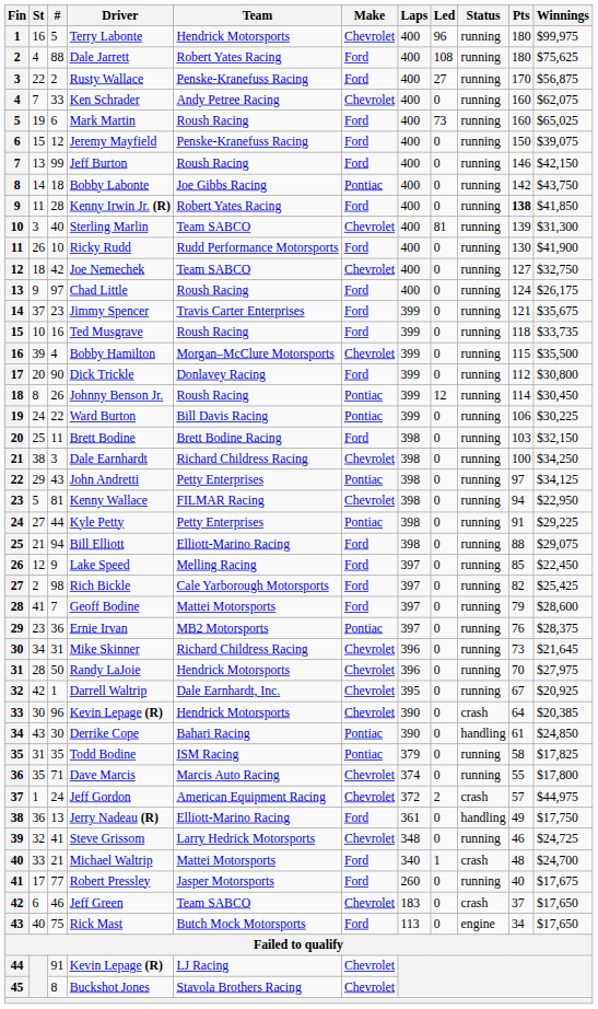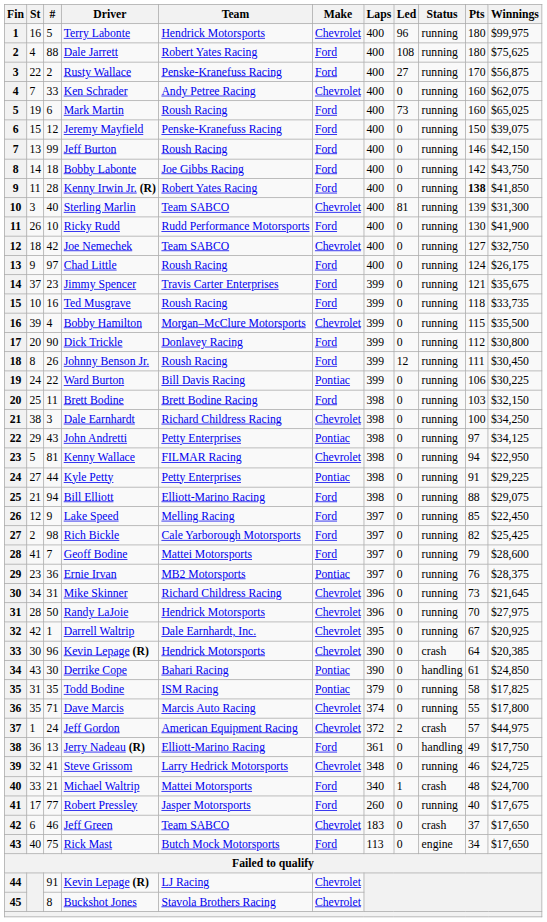 <table class="wikitable" style="font-size:95%">
 <tr>
 <th>Fin</th>
 <th>St</th>
 <th>#</th>
 <th>Driver</th>
 <th>Team</th>
 <th>Make</th>
 <th>Laps</th>
 <th>Led</th>
 <th>Status</th>
 <th>Pts</th>
 <th>Winnings</th>
 </tr>
 <tr>
 <th>1</th>
 <td>16</td>
 <td>5</td>
 <td><a href='#'>Terry Labonte</a></td>
 <td><a href='#'>Hendrick Motorsports</a></td>
 <td><a href='#'>Chevrolet</a></td>
 <td>400</td>
 <td>96</td>
 <td>running</td>
 <td>180</td>
 <td>$99,975</td>
 </tr>
 <tr>
 <th>2</th>
 <td>4</td>
 <td>88</td>
 <td><a href='#'>Dale Jarrett</a></td>
 <td><a href='#'>Robert Yates Racing</a></td>
 <td><a href='#'>Ford</a></td>
 <td>400</td>
 <td>108</td>
 <td>running</td>
 <td>180</td>
 <td>$75,625</td>
 </tr>
 <tr>
 <th>3</th>
 <td>22</td>
 <td>2</td>
 <td><a href='#'>Rusty Wallace</a></td>
 <td><a href='#'>Penske-Kranefuss Racing</a></td>
 <td><a href='#'>Ford</a></td>
 <td>400</td>
 <td>27</td>
 <td>running</td>
 <td>170</td>
 <td>$56,875</td>
 </tr>
 <tr>
 <th>4</th>
 <td>7</td>
 <td>33</td>
 <td><a href='#'>Ken Schrader</a></td>
 <td><a href='#'>Andy Petree Racing</a></td>
 <td><a href='#'>Chevrolet</a></td>
 <td>400</td>
 <td>0</td>
 <td>running</td>
 <td>160</td>
 <td>$62,075</td>
 </tr>
 <tr>
 <th>5</th>
 <td>19</td>
 <td>6</td>
 <td><a href='#'>Mark Martin</a></td>
 <td><a href='#'>Roush Racing</a></td>
 <td><a href='#'>Ford</a></td>
 <td>400</td>
 <td>73</td>
 <td>running</td>
 <td>160</td>
 <td>$65,025</td>
 </tr>
 <tr>
 <th>6</th>
 <td>15</td>
 <td>12</td>
 <td><a href='#'>Jeremy Mayfield</a></td>
 <td><a href='#'>Penske-Kranefuss Racing</a></td>
 <td><a href='#'>Ford</a></td>
 <td>400</td>
 <td>0</td>
 <td>running</td>
 <td>150</td>
 <td>$39,075</td>
 </tr>
 <tr>
 <th>7</th>
 <td>13</td>
 <td>99</td>
 <td><a href='#'>Jeff Burton</a></td>
 <td><a href='#'>Roush Racing</a></td>
 <td><a href='#'>Ford</a></td>
 <td>400</td>
 <td>0</td>
 <td>running</td>
 <td>146</td>
 <td>$42,150</td>
 </tr>
 <tr>
 <th>8</th>
 <td>14</td>
 <td>18</td>
 <td><a href='#'>Bobby Labonte</a></td>
 <td><a href='#'>Joe Gibbs Racing</a></td>
-<td><a href='#'>Pontiac</a></td>
+<td><a href='#'>Ford</a></td>
 <td>400</td>
 <td>0</td>
 <td>running</td>
 <td>142</td>
 <td>$43,750</td>
 </tr>
 <tr>
 <th>9</th>
 <td>11</td>
 <td>28</td>
 <td><a href='#'>Kenny Irwin Jr.</a> <strong>(R)</strong></td>
 <td><a href='#'>Robert Yates Racing</a></td>
 <td><a href='#'>Ford</a></td>
 <td>400</td>
 <td>0</td>
 <td>running</td>
 <td><strong>138</strong></td>
 <td>$41,850</td>
 </tr>
 <tr>
 <th>10</th>
 <td>3</td>
 <td>40</td>
 <td><a href='#'>Sterling Marlin</a></td>
 <td><a href='#'>Team SABCO</a></td>
 <td><a href='#'>Chevrolet</a></td>
 <td>400</td>
 <td>81</td>
 <td>running</td>
 <td>139</td>
 <td>$31,300</td>
 </tr>
 <tr>
 <th>11</th>
 <td>26</td>
 <td>10</td>
 <td><a href='#'>Ricky Rudd</a></td>
 <td><a href='#'>Rudd Performance Motorsports</a></td>
 <td><a href='#'>Ford</a></td>
 <td>400</td>
 <td>0</td>
 <td>running</td>
 <td>130</td>
 <td>$41,900</td>
 </tr>
 <tr>
 <th>12</th>
 <td>18</td>
 <td>42</td>
 <td><a href='#'>Joe Nemechek</a></td>
 <td><a href='#'>Team SABCO</a></td>
 <td><a href='#'>Chevrolet</a></td>
 <td>400</td>
 <td>0</td>
 <td>running</td>
 <td>127</td>
 <td>$32,750</td>
 </tr>
 <tr>
 <th>13</th>
 <td>9</td>
 <td>97</td>
 <td><a href='#'>Chad Little</a></td>
 <td><a href='#'>Roush Racing</a></td>
 <td><a href='#'>Ford</a></td>
 <td>400</td>
 <td>0</td>
 <td>running</td>
 <td>124</td>
 <td>$26,175</td>
 </tr>
 <tr>
 <th>14</th>
 <td>37</td>
 <td>23</td>
 <td><a href='#'>Jimmy Spencer</a></td>
 <td><a href='#'>Travis Carter Enterprises</a></td>
 <td><a href='#'>Ford</a></td>
 <td>399</td>
 <td>0</td>
 <td>running</td>
 <td>121</td>
 <td>$35,675</td>
 </tr>
 <tr>
 <th>15</th>
 <td>10</td>
 <td>16</td>
 <td><a href='#'>Ted Musgrave</a></td>
 <td><a href='#'>Roush Racing</a></td>
 <td><a href='#'>Ford</a></td>
 <td>399</td>
 <td>0</td>
 <td>running</td>
 <td>118</td>
 <td>$33,735</td>
 </tr>
 <tr>
 <th>16</th>
 <td>39</td>
 <td>4</td>
 <td><a href='#'>Bobby Hamilton</a></td>
 <td><a href='#'>Morgan–McClure Motorsports</a></td>
 <td><a href='#'>Chevrolet</a></td>
 <td>399</td>
 <td>0</td>
 <td>running</td>
 <td>115</td>
 <td>$35,500</td>
 </tr>
 <tr>
 <th>17</th>
 <td>20</td>
 <td>90</td>
 <td><a href='#'>Dick Trickle</a></td>
 <td><a href='#'>Donlavey Racing</a></td>
 <td><a href='#'>Ford</a></td>
 <td>399</td>
 <td>0</td>
 <td>running</td>
 <td>112</td>
 <td>$30,800</td>
 </tr>
 <tr>
 <th>18</th>
 <td>8</td>
 <td>26</td>
 <td><a href='#'>Johnny Benson Jr.</a></td>
 <td><a href='#'>Roush Racing</a></td>
-<td><a href='#'>Pontiac</a></td>
+<td><a href='#'>Ford</a></td>
 <td>399</td>
 <td>12</td>
 <td>running</td>
-<td>114</td>
+<td>111</td>
 <td>$30,450</td>
 </tr>
 <tr>
 <th>19</th>
 <td>24</td>
 <td>22</td>
 <td><a href='#'>Ward Burton</a></td>
 <td><a href='#'>Bill Davis Racing</a></td>
 <td><a href='#'>Pontiac</a></td>
 <td>399</td>
 <td>0</td>
 <td>running</td>
 <td>106</td>
 <td>$30,225</td>
 </tr>
 <tr>
 <th>20</th>
 <td>25</td>
 <td>11</td>
 <td><a href='#'>Brett Bodine</a></td>
 <td><a href='#'>Brett Bodine Racing</a></td>
 <td><a href='#'>Ford</a></td>
 <td>398</td>
 <td>0</td>
 <td>running</td>
 <td>103</td>
 <td>$32,150</td>
 </tr>
 <tr>
 <th>21</th>
 <td>38</td>
 <td>3</td>
 <td><a href='#'>Dale Earnhardt</a></td>
 <td><a href='#'>Richard Childress Racing</a></td>
 <td><a href='#'>Chevrolet</a></td>
 <td>398</td>
 <td>0</td>
 <td>running</td>
 <td>100</td>
 <td>$34,250</td>
 </tr>
 <tr>
 <th>22</th>
 <td>29</td>
 <td>43</td>
 <td><a href='#'>John Andretti</a></td>
 <td><a href='#'>Petty Enterprises</a></td>
 <td><a href='#'>Pontiac</a></td>
 <td>398</td>
 <td>0</td>
 <td>running</td>
 <td>97</td>
 <td>$34,125</td>
 </tr>
 <tr>
 <th>23</th>
 <td>5</td>
 <td>81</td>
 <td><a href='#'>Kenny Wallace</a></td>
 <td><a href='#'>FILMAR Racing</a></td>
 <td><a href='#'>Chevrolet</a></td>
 <td>398</td>
 <td>0</td>
 <td>running</td>
 <td>94</td>
 <td>$22,950</td>
 </tr>
 <tr>
 <th>24</th>
 <td>27</td>
 <td>44</td>
 <td><a href='#'>Kyle Petty</a></td>
 <td><a href='#'>Petty Enterprises</a></td>
 <td><a href='#'>Pontiac</a></td>
 <td>398</td>
 <td>0</td>
 <td>running</td>
 <td>91</td>
 <td>$29,225</td>
 </tr>
 <tr>
 <th>25</th>
 <td>21</td>
 <td>94</td>
 <td><a href='#'>Bill Elliott</a></td>
 <td><a href='#'>Elliott-Marino Racing</a></td>
 <td><a href='#'>Ford</a></td>
 <td>398</td>
 <td>0</td>
 <td>running</td>
 <td>88</td>
 <td>$29,075</td>
 </tr>
 <tr>
 <th>26</th>
 <td>12</td>
 <td>9</td>
 <td><a href='#'>Lake Speed</a></td>
 <td><a href='#'>Melling Racing</a></td>
 <td><a href='#'>Ford</a></td>
 <td>397</td>
 <td>0</td>
 <td>running</td>
 <td>85</td>
 <td>$22,450</td>
 </tr>
 <tr>
 <th>27</th>
 <td>2</td>
 <td>98</td>
 <td><a href='#'>Rich Bickle</a></td>
 <td><a href='#'>Cale Yarborough Motorsports</a></td>
 <td><a href='#'>Ford</a></td>
 <td>397</td>
 <td>0</td>
 <td>running</td>
 <td>82</td>
 <td>$25,425</td>
 </tr>
 <tr>
 <th>28</th>
 <td>41</td>
 <td>7</td>
 <td><a href='#'>Geoff Bodine</a></td>
 <td><a href='#'>Mattei Motorsports</a></td>
 <td><a href='#'>Ford</a></td>
 <td>397</td>
 <td>0</td>
 <td>running</td>
 <td>79</td>
 <td>$28,600</td>
 </tr>
 <tr>
 <th>29</th>
 <td>23</td>
 <td>36</td>
 <td><a href='#'>Ernie Irvan</a></td>
 <td><a href='#'>MB2 Motorsports</a></td>
 <td><a href='#'>Pontiac</a></td>
 <td>397</td>
 <td>0</td>
 <td>running</td>
 <td>76</td>
 <td>$28,375</td>
 </tr>
 <tr>
 <th>30</th>
 <td>34</td>
 <td>31</td>
 <td><a href='#'>Mike Skinner</a></td>
 <td><a href='#'>Richard Childress Racing</a></td>
 <td><a href='#'>Chevrolet</a></td>
 <td>396</td>
 <td>0</td>
 <td>running</td>
 <td>73</td>
 <td>$21,645</td>
 </tr>
 <tr>
 <th>31</th>
 <td>28</td>
 <td>50</td>
 <td><a href='#'>Randy LaJoie</a></td>
 <td><a href='#'>Hendrick Motorsports</a></td>
 <td><a href='#'>Chevrolet</a></td>
 <td>396</td>
 <td>0</td>
 <td>running</td>
 <td>70</td>
 <td>$27,975</td>
 </tr>
 <tr>
 <th>32</th>
 <td>42</td>
 <td>1</td>
 <td><a href='#'>Darrell Waltrip</a></td>
 <td><a href='#'>Dale Earnhardt, Inc.</a></td>
 <td><a href='#'>Chevrolet</a></td>
 <td>395</td>
 <td>0</td>
 <td>running</td>
 <td>67</td>
 <td>$20,925</td>
 </tr>
 <tr>
 <th>33</th>
 <td>30</td>
 <td>96</td>
 <td><a href='#'>Kevin Lepage</a> <strong>(R)</strong></td>
 <td><a href='#'>Hendrick Motorsports</a></td>
 <td><a href='#'>Chevrolet</a></td>
 <td>390</td>
 <td>0</td>
 <td>crash</td>
 <td>64</td>
 <td>$20,385</td>
 </tr>
 <tr>
 <th>34</th>
 <td>43</td>
 <td>30</td>
 <td><a href='#'>Derrike Cope</a></td>
 <td><a href='#'>Bahari Racing</a></td>
 <td><a href='#'>Pontiac</a></td>
 <td>390</td>
 <td>0</td>
 <td>handling</td>
 <td>61</td>
 <td>$24,850</td>
 </tr>
 <tr>
 <th>35</th>
 <td>31</td>
 <td>35</td>
 <td><a href='#'>Todd Bodine</a></td>
 <td><a href='#'>ISM Racing</a></td>
 <td><a href='#'>Pontiac</a></td>
 <td>379</td>
 <td>0</td>
 <td>running</td>
 <td>58</td>
 <td>$17,825</td>
 </tr>
 <tr>
 <th>36</th>
 <td>35</td>
 <td>71</td>
 <td><a href='#'>Dave Marcis</a></td>
 <td><a href='#'>Marcis Auto Racing</a></td>
 <td><a href='#'>Chevrolet</a></td>
 <td>374</td>
 <td>0</td>
 <td>running</td>
 <td>55</td>
 <td>$17,800</td>
 </tr>
 <tr>
 <th>37</th>
 <td>1</td>
 <td>24</td>
 <td><a href='#'>Jeff Gordon</a></td>
 <td><a href='#'>American Equipment Racing</a></td>
 <td><a href='#'>Chevrolet</a></td>
 <td>372</td>
 <td>2</td>
 <td>crash</td>
 <td>57</td>
 <td>$44,975</td>
 </tr>
 <tr>
 <th>38</th>
 <td>36</td>
 <td>13</td>
 <td><a href='#'>Jerry Nadeau</a> <strong>(R)</strong></td>
 <td><a href='#'>Elliott-Marino Racing</a></td>
 <td><a href='#'>Ford</a></td>
 <td>361</td>
 <td>0</td>
 <td>handling</td>
 <td>49</td>
 <td>$17,750</td>
 </tr>
 <tr>
 <th>39</th>
 <td>32</td>
 <td>41</td>
 <td><a href='#'>Steve Grissom</a></td>
 <td><a href='#'>Larry Hedrick Motorsports</a></td>
 <td><a href='#'>Chevrolet</a></td>
 <td>348</td>
 <td>0</td>
 <td>running</td>
 <td>46</td>
 <td>$24,725</td>
 </tr>
 <tr>
 <th>40</th>
 <td>33</td>
 <td>21</td>
 <td><a href='#'>Michael Waltrip</a></td>
 <td><a href='#'>Mattei Motorsports</a></td>
 <td><a href='#'>Ford</a></td>
 <td>340</td>
 <td>1</td>
 <td>crash</td>
 <td>48</td>
 <td>$24,700</td>
 </tr>
 <tr>
 <th>41</th>
 <td>17</td>
 <td>77</td>
 <td><a href='#'>Robert Pressley</a></td>
 <td><a href='#'>Jasper Motorsports</a></td>
 <td><a href='#'>Ford</a></td>
 <td>260</td>
 <td>0</td>
 <td>running</td>
 <td>40</td>
 <td>$17,675</td>
 </tr>
 <tr>
 <th>42</th>
 <td>6</td>
 <td>46</td>
 <td><a href='#'>Jeff Green</a></td>
 <td><a href='#'>Team SABCO</a></td>
 <td><a href='#'>Chevrolet</a></td>
 <td>183</td>
 <td>0</td>
 <td>crash</td>
 <td>37</td>
 <td>$17,650</td>
 </tr>
 <tr>
 <th>43</th>
 <td>40</td>
 <td>75</td>
 <td><a href='#'>Rick Mast</a></td>
 <td><a href='#'>Butch Mock Motorsports</a></td>
 <td><a href='#'>Ford</a></td>
 <td>113</td>
 <td>0</td>
 <td>engine</td>
 <td>34</td>
 <td>$17,650</td>
 </tr>
 <tr>
 <th colspan="11">Failed to qualify</th>
 </tr>
 <tr>
 <th>44</th>
 <th rowspan="2"></th>
 <td>91</td>
 <td><a href='#'>Kevin Lepage</a> <strong>(R)</strong></td>
 <td><a href='#'>LJ Racing</a></td>
 <td><a href='#'>Chevrolet</a></td>
 <th colspan="5" rowspan="2"></th>
 </tr>
 <tr>
 <th>45</th>
 <td>8</td>
 <td><a href='#'>Buckshot Jones</a></td>
 <td><a href='#'>Stavola Brothers Racing</a></td>
 <td><a href='#'>Chevrolet</a></td>
 </tr>
 <tr>
 <th colspan="11"></th>
 </tr>
 </table>
